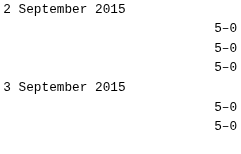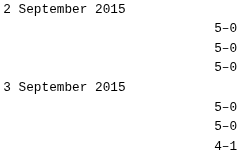 <table style="font-size:90%">
 <tr>
 <th width=150></th>
 <th width=100></th>
 <th width=150></th>
 </tr>
 <tr>
 <td colspan=2>2 September 2015</td>
 </tr>
 <tr>
 <td align=right><strong></strong></td>
 <td align=center>5–0</td>
 <td></td>
 </tr>
 <tr>
 <td align=right><strong></strong></td>
 <td align=center>5–0</td>
 <td></td>
 </tr>
 <tr>
 <td align=right><strong></strong></td>
 <td align=center>5–0</td>
 <td></td>
 </tr>
 <tr>
 <td colspan=2>3 September 2015</td>
 </tr>
 <tr>
 <td align=right><strong></strong></td>
 <td align=center>5–0</td>
 <td></td>
 </tr>
 <tr>
 <td align=right><strong></strong></td>
 <td align=center>5–0</td>
 <td></td>
 </tr>
+<tr>
+<td align=right><strong></strong></td>
+<td align=center>4–1</td>
+<td></td>
+</tr>
 </table>
